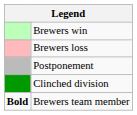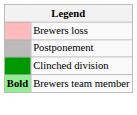 <table class="wikitable" style="font-size:90%">
 <tr>
 <th colspan="2">Legend</th>
-</tr>
-<tr>
-<td bgcolor="#bbffbb"> </td>
-<td>Brewers win</td>
 </tr>
 <tr>
 <td bgcolor="#ffbbbb"> </td>
 <td>Brewers loss</td>
 </tr>
 <tr>
 <td bgcolor="#bbbbbb"> </td>
 <td>Postponement</td>
 </tr>
 <tr>
 <td bgcolor="#090"> </td>
 <td>Clinched division</td>
 </tr>
 <tr>
-<td><strong>Bold</strong></td>
+<td style="background: lightgreen;"><strong>Bold</strong></td>
 <td>Brewers team member</td>
 </tr>
 </table>
